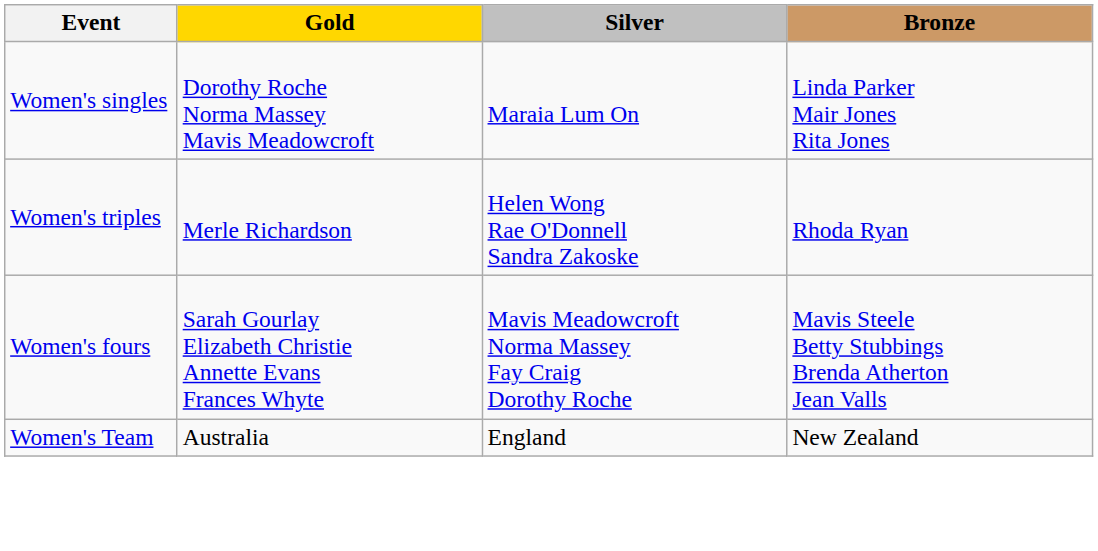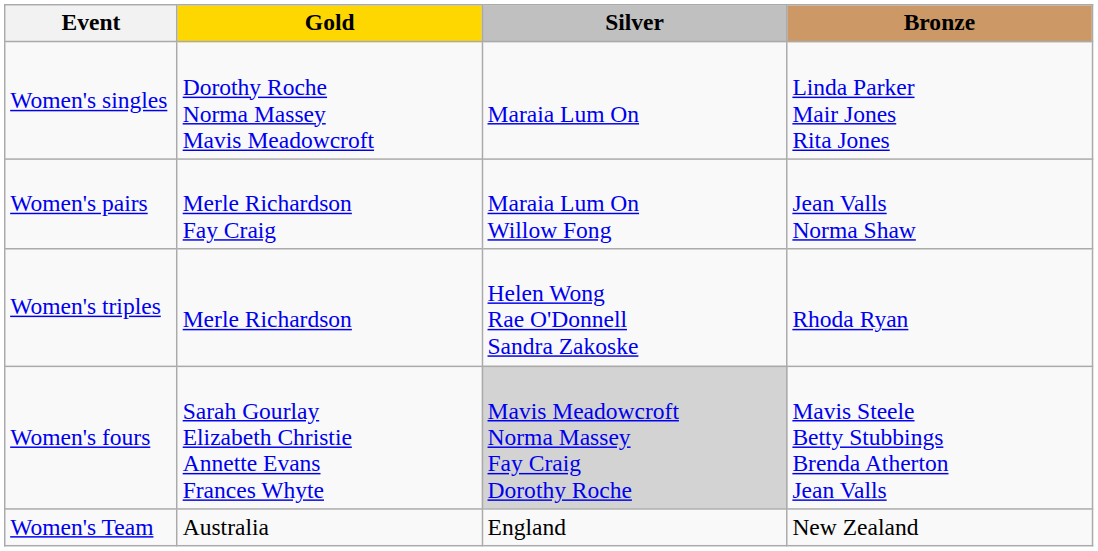 <table class="wikitable" style="font-size: 100%">
 <tr>
 <th width=110>Event</th>
 <th width=200 style="background-color: gold;">Gold</th>
 <th width=200 style="background-color: silver;">Silver</th>
 <th width=200 style="background-color: #cc9966;">Bronze</th>
 </tr>
 <tr>
 <td><a href='#'>Women's singles</a></td>
 <td><br>     <a href='#'>Dorothy Roche</a><br> <a href='#'>Norma Massey</a> <br> <a href='#'>Mavis Meadowcroft</a></td>
 <td><br><a href='#'>Maraia Lum On</a></td>
 <td><br> <a href='#'>Linda Parker</a><br> <a href='#'>Mair Jones</a> <br> <a href='#'>Rita Jones</a></td>
 </tr>
 <tr>
+<td><a href='#'>Women's pairs</a></td>
+<td> <br><a href='#'>Merle Richardson</a> <br> <a href='#'>Fay Craig</a></td>
+<td> <br>       <a href='#'>Maraia Lum On</a> <br> <a href='#'>Willow Fong</a></td>
+<td> <br><a href='#'>Jean Valls</a> <br> <a href='#'>Norma Shaw</a></td>
+</tr>
+<tr>
 <td><a href='#'>Women's triples</a></td>
 <td><br>  <a href='#'>Merle Richardson</a></td>
 <td><br><a href='#'>Helen Wong</a><br> <a href='#'>Rae O'Donnell</a> <br> <a href='#'>Sandra Zakoske</a></td>
 <td><br><a href='#'>Rhoda Ryan</a></td>
 </tr>
 <tr>
 <td><a href='#'>Women's fours</a></td>
 <td><br>    <a href='#'>Sarah Gourlay</a><br> <a href='#'>Elizabeth Christie</a><br> <a href='#'>Annette Evans</a> <br> <a href='#'>Frances Whyte</a></td>
-<td><br><a href='#'>Mavis Meadowcroft</a><br> <a href='#'>Norma Massey</a><br> <a href='#'>Fay Craig</a> <br> <a href='#'>Dorothy Roche</a></td>
+<td style="background: lightgrey;"><br><a href='#'>Mavis Meadowcroft</a><br> <a href='#'>Norma Massey</a><br> <a href='#'>Fay Craig</a> <br> <a href='#'>Dorothy Roche</a></td>
 <td><br>     <a href='#'>Mavis Steele</a><br> <a href='#'>Betty Stubbings</a><br> <a href='#'>Brenda Atherton</a> <br> <a href='#'>Jean Valls</a></td>
 </tr>
 <tr>
 <td><a href='#'>Women's Team</a></td>
 <td> Australia</td>
 <td> England</td>
 <td> New Zealand</td>
 </tr>
 </table>
